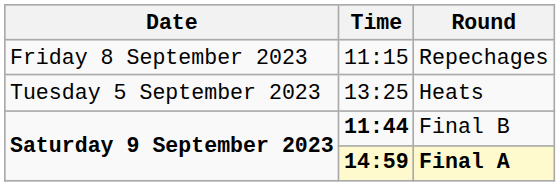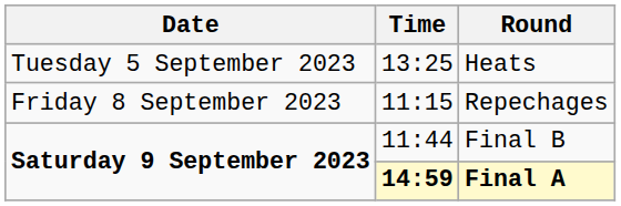 <table class="wikitable">
 <tr>
 <th>Date</th>
 <th>Time</th>
 <th>Round</th>
 </tr>
 <tr>
+<td>Tuesday 5 September 2023</td>
+<td>13:25</td>
+<td>Heats</td>
+</tr>
+<tr>
 <td>Friday 8 September 2023</td>
 <td>11:15</td>
 <td>Repechages</td>
 </tr>
 <tr>
-<td>Tuesday 5 September 2023</td>
-<td>13:25</td>
-<td>Heats</td>
-</tr>
-<tr>
 <td rowspan=2><strong>Saturday 9 September 2023</strong></td>
-<td><strong>11:44</strong></td>
+<td>11:44</td>
 <td>Final B</td>
 </tr>
 <tr>
 <td style=background:lemonchiffon><strong>14:59</strong></td>
 <td style=background:lemonchiffon><strong>Final A</strong></td>
 </tr>
 </table>
